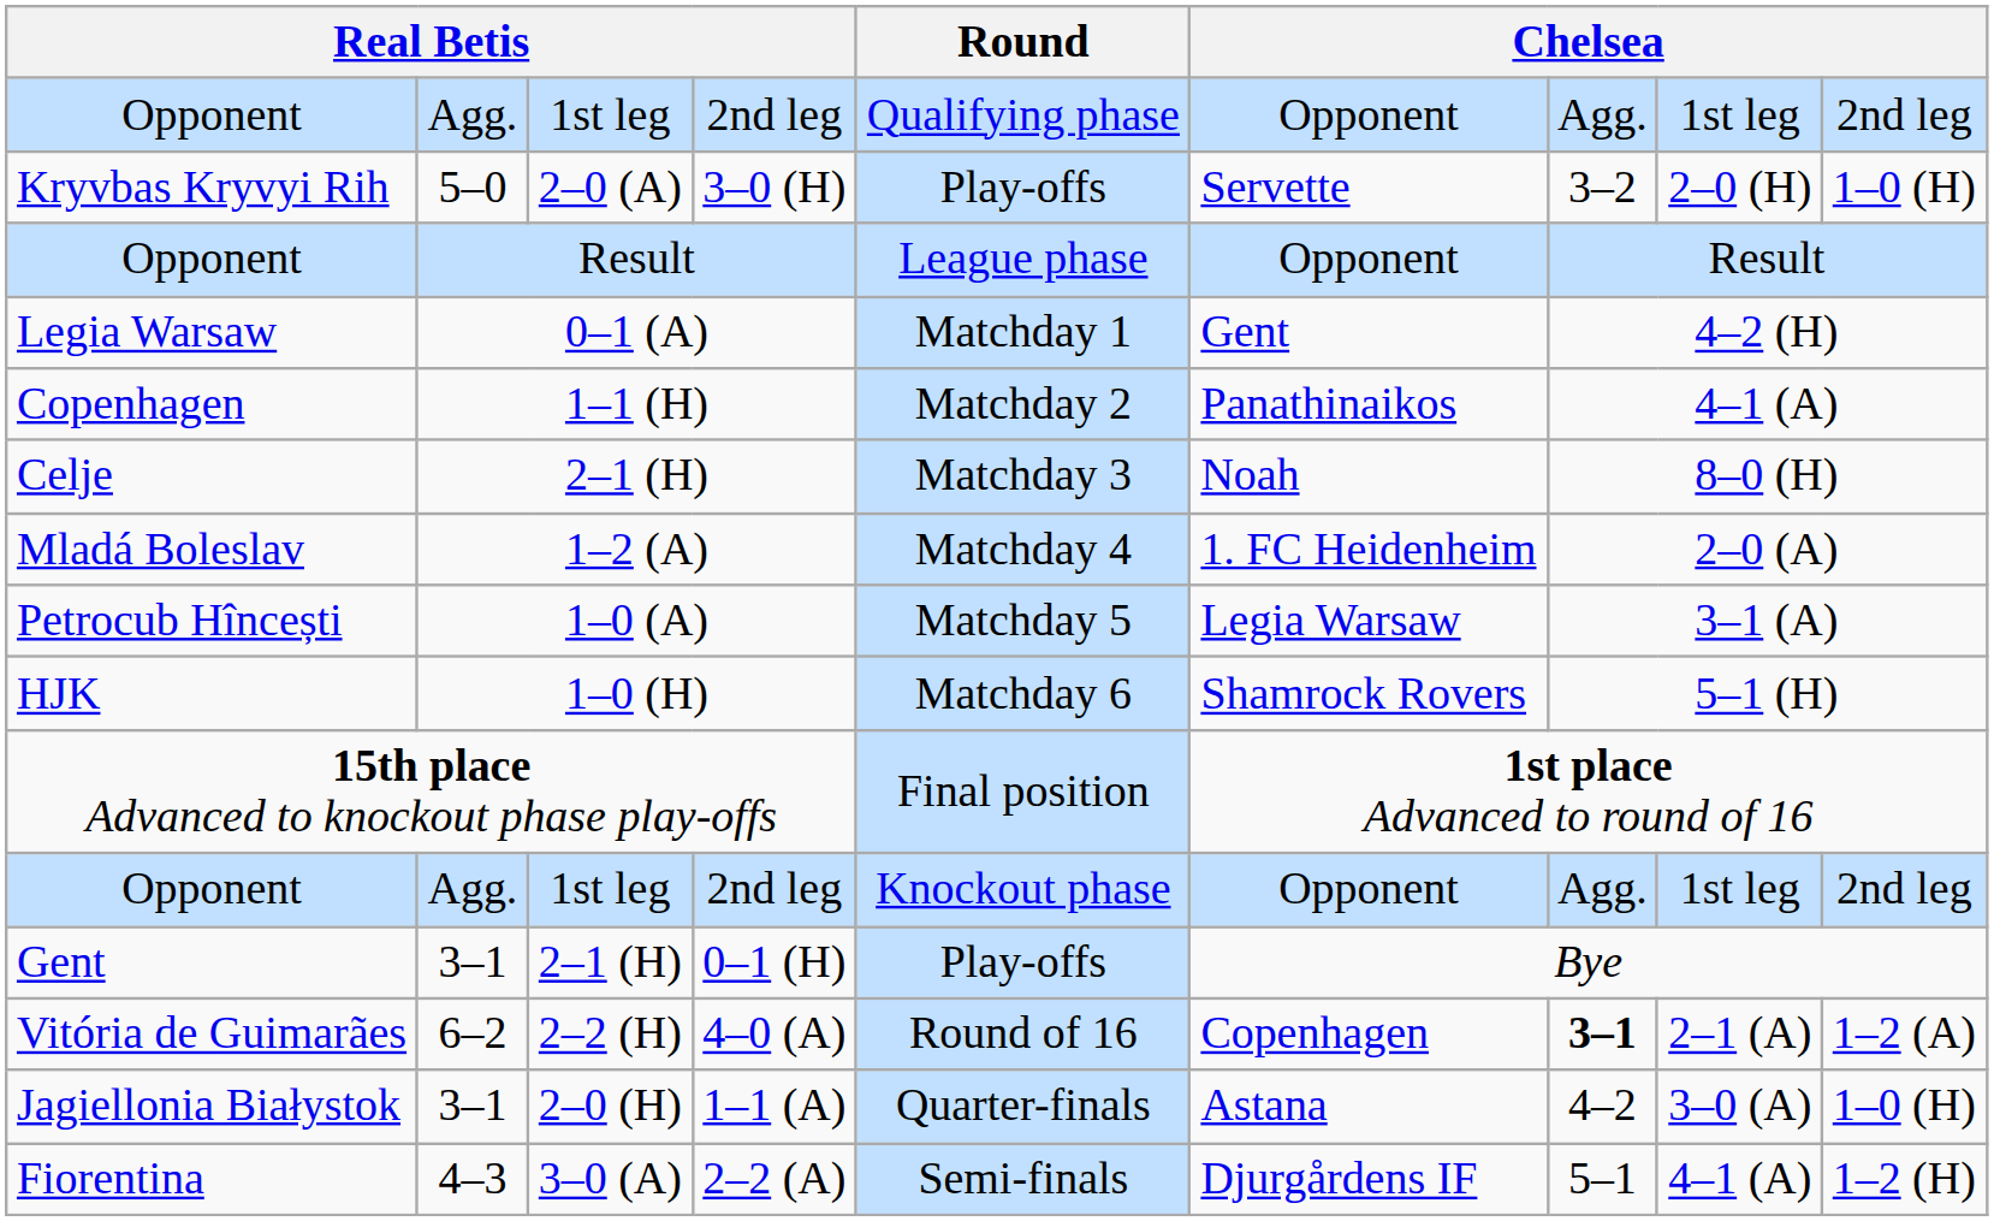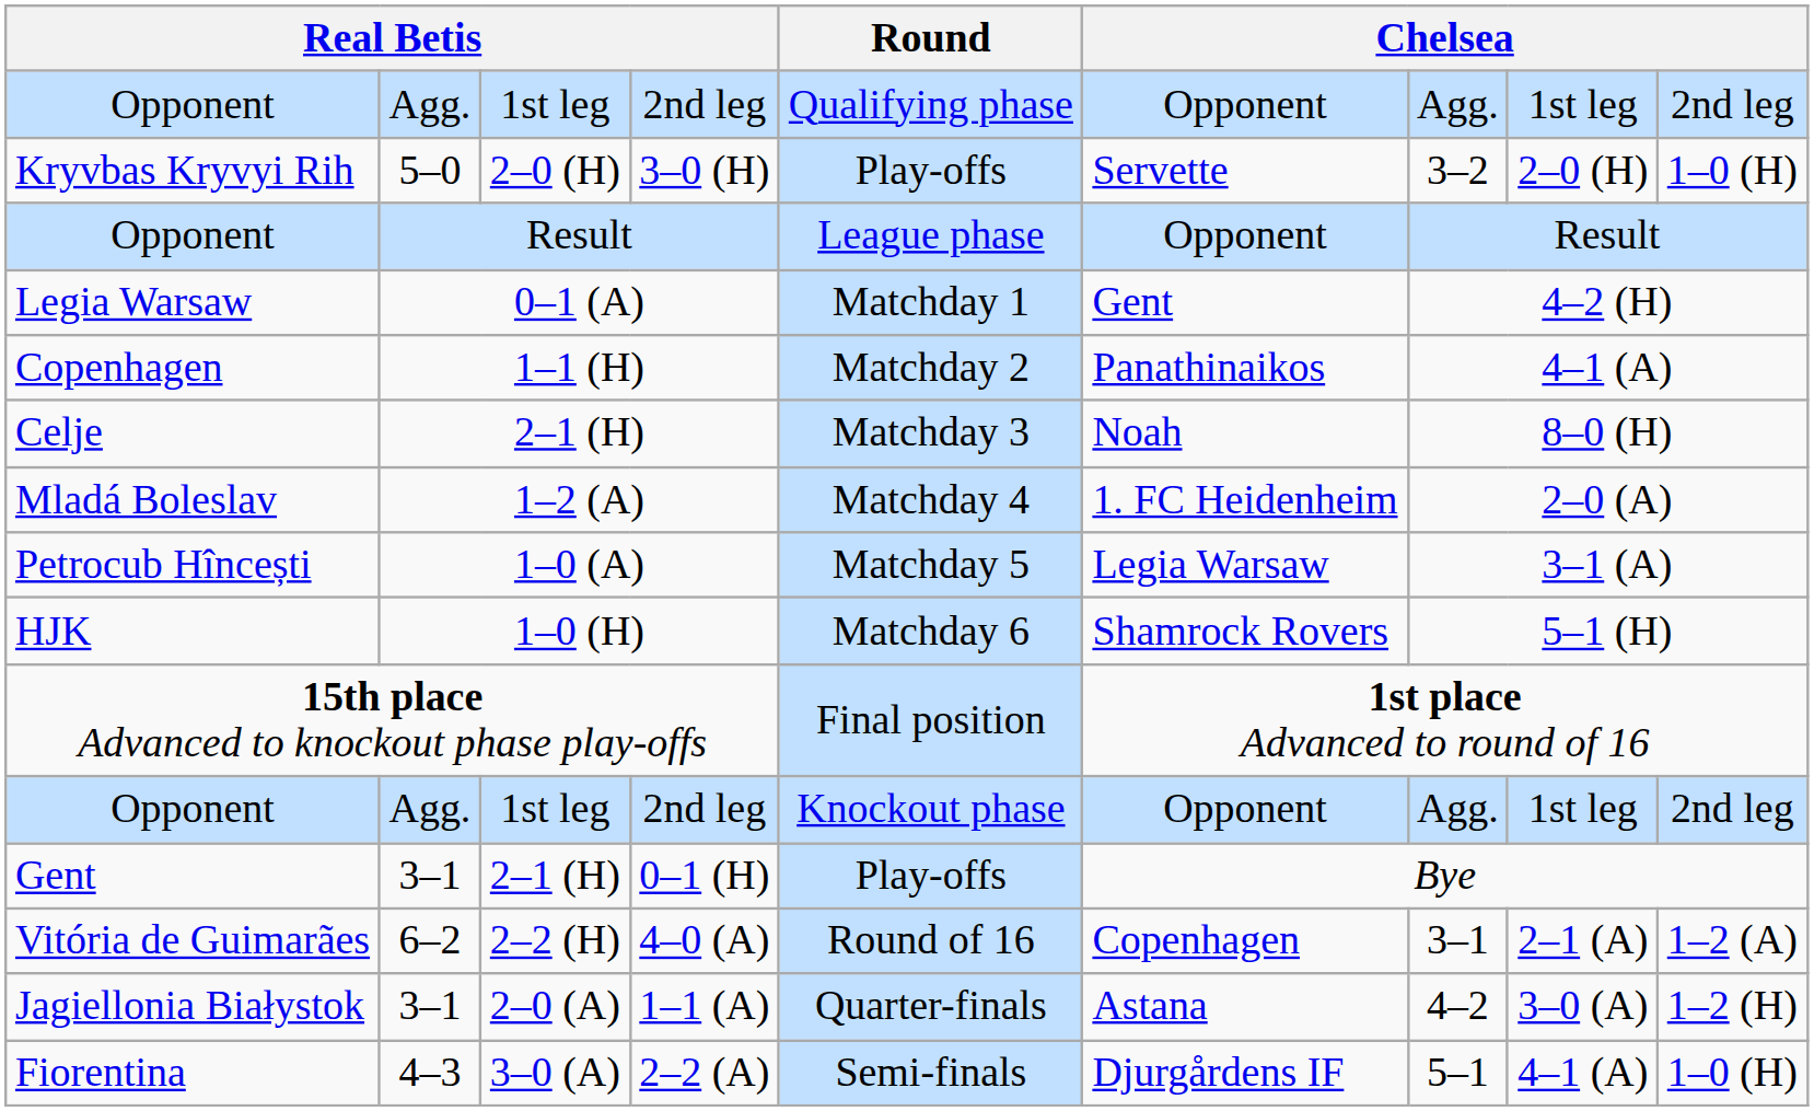 <table class="wikitable" style="text-align:center; white-space:nowrap;">
 <tr>
 <th colspan="4"> <a href='#'>Real Betis</a></th>
 <th>Round</th>
 <th colspan="4"> <a href='#'>Chelsea</a></th>
 </tr>
 <tr style="background:#C1E0FF">
 <td>Opponent</td>
 <td>Agg.</td>
 <td>1st leg</td>
 <td>2nd leg</td>
 <td style="background:#C1E0FF"><a href='#'>Qualifying phase</a></td>
 <td>Opponent</td>
 <td>Agg.</td>
 <td>1st leg</td>
 <td>2nd leg</td>
 </tr>
 <tr>
 <td style="text-align:left"> <a href='#'>Kryvbas Kryvyi Rih</a></td>
 <td>5–0</td>
-<td><a href='#'>2–0</a> (A)</td>
+<td><a href='#'>2–0</a> (H)</td>
 <td><a href='#'>3–0</a> (H)</td>
 <td style="background:#C1E0FF">Play-offs</td>
 <td style="text-align:left"> <a href='#'>Servette</a></td>
 <td>3–2</td>
 <td><a href='#'>2–0</a> (H)</td>
 <td><a href='#'>1–0</a> (H)</td>
 </tr>
 <tr style="background:#C1E0FF">
 <td>Opponent</td>
 <td colspan="3">Result</td>
 <td><a href='#'>League phase</a></td>
 <td>Opponent</td>
 <td colspan="3">Result</td>
 </tr>
 <tr>
 <td style="text-align:left"> <a href='#'>Legia Warsaw</a></td>
 <td colspan="3"><a href='#'>0–1</a> (A)</td>
 <td style="background:#C1E0FF">Matchday 1</td>
 <td style="text-align:left"> <a href='#'>Gent</a></td>
 <td colspan="3"><a href='#'>4–2</a> (H)</td>
 </tr>
 <tr>
 <td style="text-align:left"> <a href='#'>Copenhagen</a></td>
 <td colspan="3"><a href='#'>1–1</a> (H)</td>
 <td style="background:#C1E0FF">Matchday 2</td>
 <td style="text-align:left"> <a href='#'>Panathinaikos</a></td>
 <td colspan="3"><a href='#'>4–1</a> (A)</td>
 </tr>
 <tr>
 <td style="text-align:left"> <a href='#'>Celje</a></td>
 <td colspan="3"><a href='#'>2–1</a> (H)</td>
 <td style="background:#C1E0FF">Matchday 3</td>
 <td style="text-align:left"> <a href='#'>Noah</a></td>
 <td colspan="3"><a href='#'>8–0</a> (H)</td>
 </tr>
 <tr>
 <td style="text-align:left"> <a href='#'>Mladá Boleslav</a></td>
 <td colspan="3"><a href='#'>1–2</a> (A)</td>
 <td style="background:#C1E0FF">Matchday 4</td>
 <td style="text-align:left"> <a href='#'>1. FC Heidenheim</a></td>
 <td colspan="3"><a href='#'>2–0</a> (A)</td>
 </tr>
 <tr>
 <td style="text-align:left"> <a href='#'>Petrocub Hîncești</a></td>
 <td colspan="3"><a href='#'>1–0</a> (A)</td>
 <td style="background:#C1E0FF">Matchday 5</td>
 <td style="text-align:left"> <a href='#'>Legia Warsaw</a></td>
 <td colspan="3"><a href='#'>3–1</a> (A)</td>
 </tr>
 <tr>
 <td style="text-align:left"> <a href='#'>HJK</a></td>
 <td colspan="3"><a href='#'>1–0</a> (H)</td>
 <td style="background:#C1E0FF">Matchday 6</td>
 <td style="text-align:left"> <a href='#'>Shamrock Rovers</a></td>
 <td colspan="3"><a href='#'>5–1</a> (H)</td>
 </tr>
 <tr>
 <td colspan="4" style="vertical-align:top"><strong>15th place</strong><br><em>Advanced to knockout phase play-offs</em></td>
 <td style="background:#C1E0FF">Final position</td>
 <td colspan="4" style="vertical-align:top"><strong>1st place</strong><br><em>Advanced to round of 16</em></td>
 </tr>
 <tr style="background:#C1E0FF">
 <td>Opponent</td>
 <td>Agg.</td>
 <td>1st leg</td>
 <td>2nd leg</td>
 <td><a href='#'>Knockout phase</a></td>
 <td>Opponent</td>
 <td>Agg.</td>
 <td>1st leg</td>
 <td>2nd leg</td>
 </tr>
 <tr>
 <td style="text-align:left"> <a href='#'>Gent</a></td>
 <td>3–1</td>
 <td><a href='#'>2–1</a> (H)</td>
 <td><a href='#'>0–1</a> (H)</td>
 <td style="background:#C1E0FF">Play-offs</td>
 <td colspan="4"><em>Bye</em></td>
 </tr>
 <tr>
 <td style="text-align:left"> <a href='#'>Vitória de Guimarães</a></td>
 <td>6–2</td>
 <td><a href='#'>2–2</a> (H)</td>
 <td><a href='#'>4–0</a> (A)</td>
 <td style="background:#C1E0FF">Round of 16</td>
 <td style="text-align:left"> <a href='#'>Copenhagen</a></td>
-<td><strong>3–1</strong></td>
+<td>3–1</td>
 <td><a href='#'>2–1</a> (A)</td>
 <td><a href='#'>1–2</a> (A)</td>
 </tr>
 <tr>
 <td style="text-align:left"> <a href='#'>Jagiellonia Białystok</a></td>
 <td>3–1</td>
-<td><a href='#'>2–0</a> (H)</td>
+<td><a href='#'>2–0</a> (A)</td>
 <td><a href='#'>1–1</a> (A)</td>
 <td style="background:#C1E0FF">Quarter-finals</td>
 <td style="text-align:left"> <a href='#'>Astana</a></td>
 <td>4–2</td>
 <td><a href='#'>3–0</a> (A)</td>
-<td><a href='#'>1–0</a> (H)</td>
+<td><a href='#'>1–2</a> (H)</td>
 </tr>
 <tr>
 <td style="text-align:left"> <a href='#'>Fiorentina</a></td>
 <td>4–3</td>
 <td><a href='#'>3–0</a> (A)</td>
 <td><a href='#'>2–2</a>  (A)</td>
 <td style="background:#C1E0FF">Semi-finals</td>
 <td style="text-align:left"> <a href='#'>Djurgårdens IF</a></td>
 <td>5–1</td>
 <td><a href='#'>4–1</a> (A)</td>
-<td><a href='#'>1–2</a> (H)</td>
+<td><a href='#'>1–0</a> (H)</td>
 </tr>
 </table>
